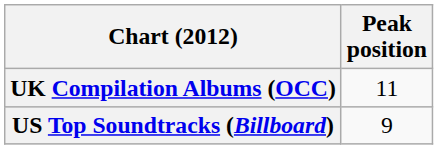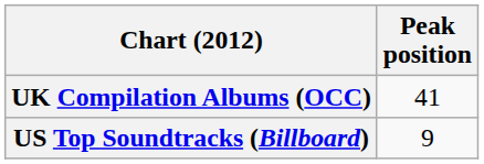 <table class="wikitable sortable plainrowheaders" style="text-align:center">
 <tr>
 <th scope="col">Chart (2012)</th>
 <th scope="col">Peak<br>position</th>
 </tr>
 <tr>
 <th scope="row">UK <a href='#'>Compilation Albums</a> (<a href='#'>OCC</a>)</th>
-<td>11</td>
+<td>41</td>
 </tr>
 <tr>
 <th scope="row">US <a href='#'>Top Soundtracks</a> (<em><a href='#'>Billboard</a></em>)</th>
 <td>9</td>
 </tr>
 </table>
